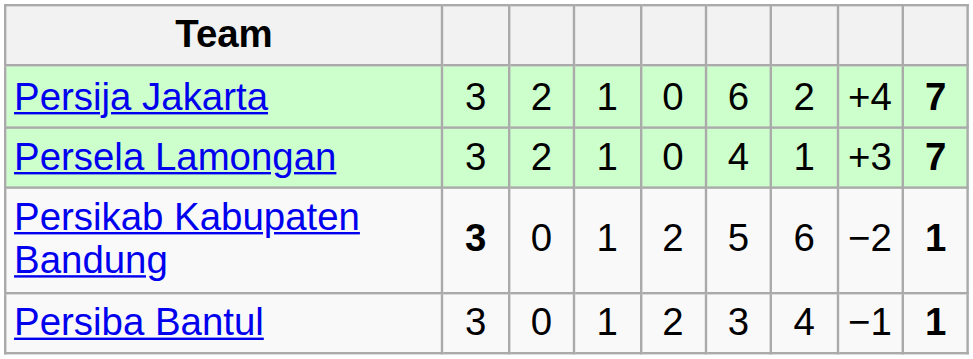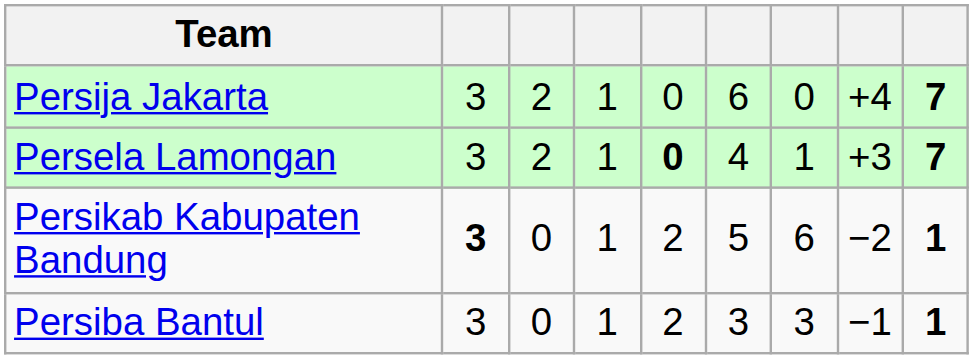 <table class="wikitable" style="text-align:center">
 <tr>
 <th style="width:175px;">Team</th>
 <th width="20"></th>
 <th width="20"></th>
 <th width="20"></th>
 <th width="20"></th>
 <th width="20"></th>
 <th width="20"></th>
 <th width="20"></th>
 <th width="20"></th>
 </tr>
 <tr style="background:#cfc;">
 <td align=left><a href='#'>Persija Jakarta</a></td>
 <td>3</td>
 <td>2</td>
 <td>1</td>
 <td>0</td>
 <td>6</td>
-<td>2</td>
+<td>0</td>
 <td>+4</td>
 <td><strong>7</strong></td>
 </tr>
 <tr style="background:#cfc;">
 <td align=left><a href='#'>Persela Lamongan</a></td>
 <td>3</td>
 <td>2</td>
 <td>1</td>
-<td>0</td>
+<td><strong>0</strong></td>
 <td>4</td>
 <td>1</td>
 <td>+3</td>
 <td><strong>7</strong></td>
 </tr>
 <tr>
 <td align=left><a href='#'>Persikab Kabupaten Bandung</a></td>
 <td><strong>3</strong></td>
 <td>0</td>
 <td>1</td>
 <td>2</td>
 <td>5</td>
 <td>6</td>
 <td>−2</td>
 <td><strong>1</strong></td>
 </tr>
 <tr>
 <td align=left><a href='#'>Persiba Bantul</a></td>
 <td>3</td>
 <td>0</td>
 <td>1</td>
 <td>2</td>
 <td>3</td>
-<td>4</td>
+<td>3</td>
 <td>−1</td>
 <td><strong>1</strong></td>
 </tr>
 </table>
